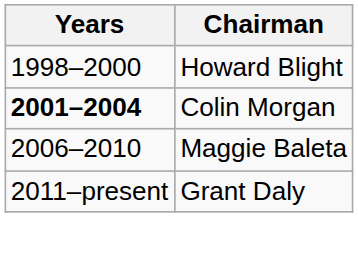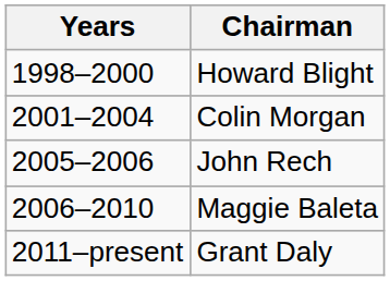 <table class="wikitable" style="margin: 1em auto">
 <tr>
 <th>Years</th>
 <th>Chairman</th>
 </tr>
 <tr>
 <td>1998–2000</td>
 <td>Howard Blight</td>
 </tr>
 <tr>
-<td><strong>2001–2004</strong></td>
+<td>2001–2004</td>
 <td>Colin Morgan</td>
+</tr>
+<tr>
+<td>2005–2006</td>
+<td>John Rech</td>
 </tr>
 <tr>
 <td>2006–2010</td>
 <td>Maggie Baleta</td>
 </tr>
 <tr>
 <td>2011–present</td>
 <td>Grant Daly</td>
 </tr>
 </table>
